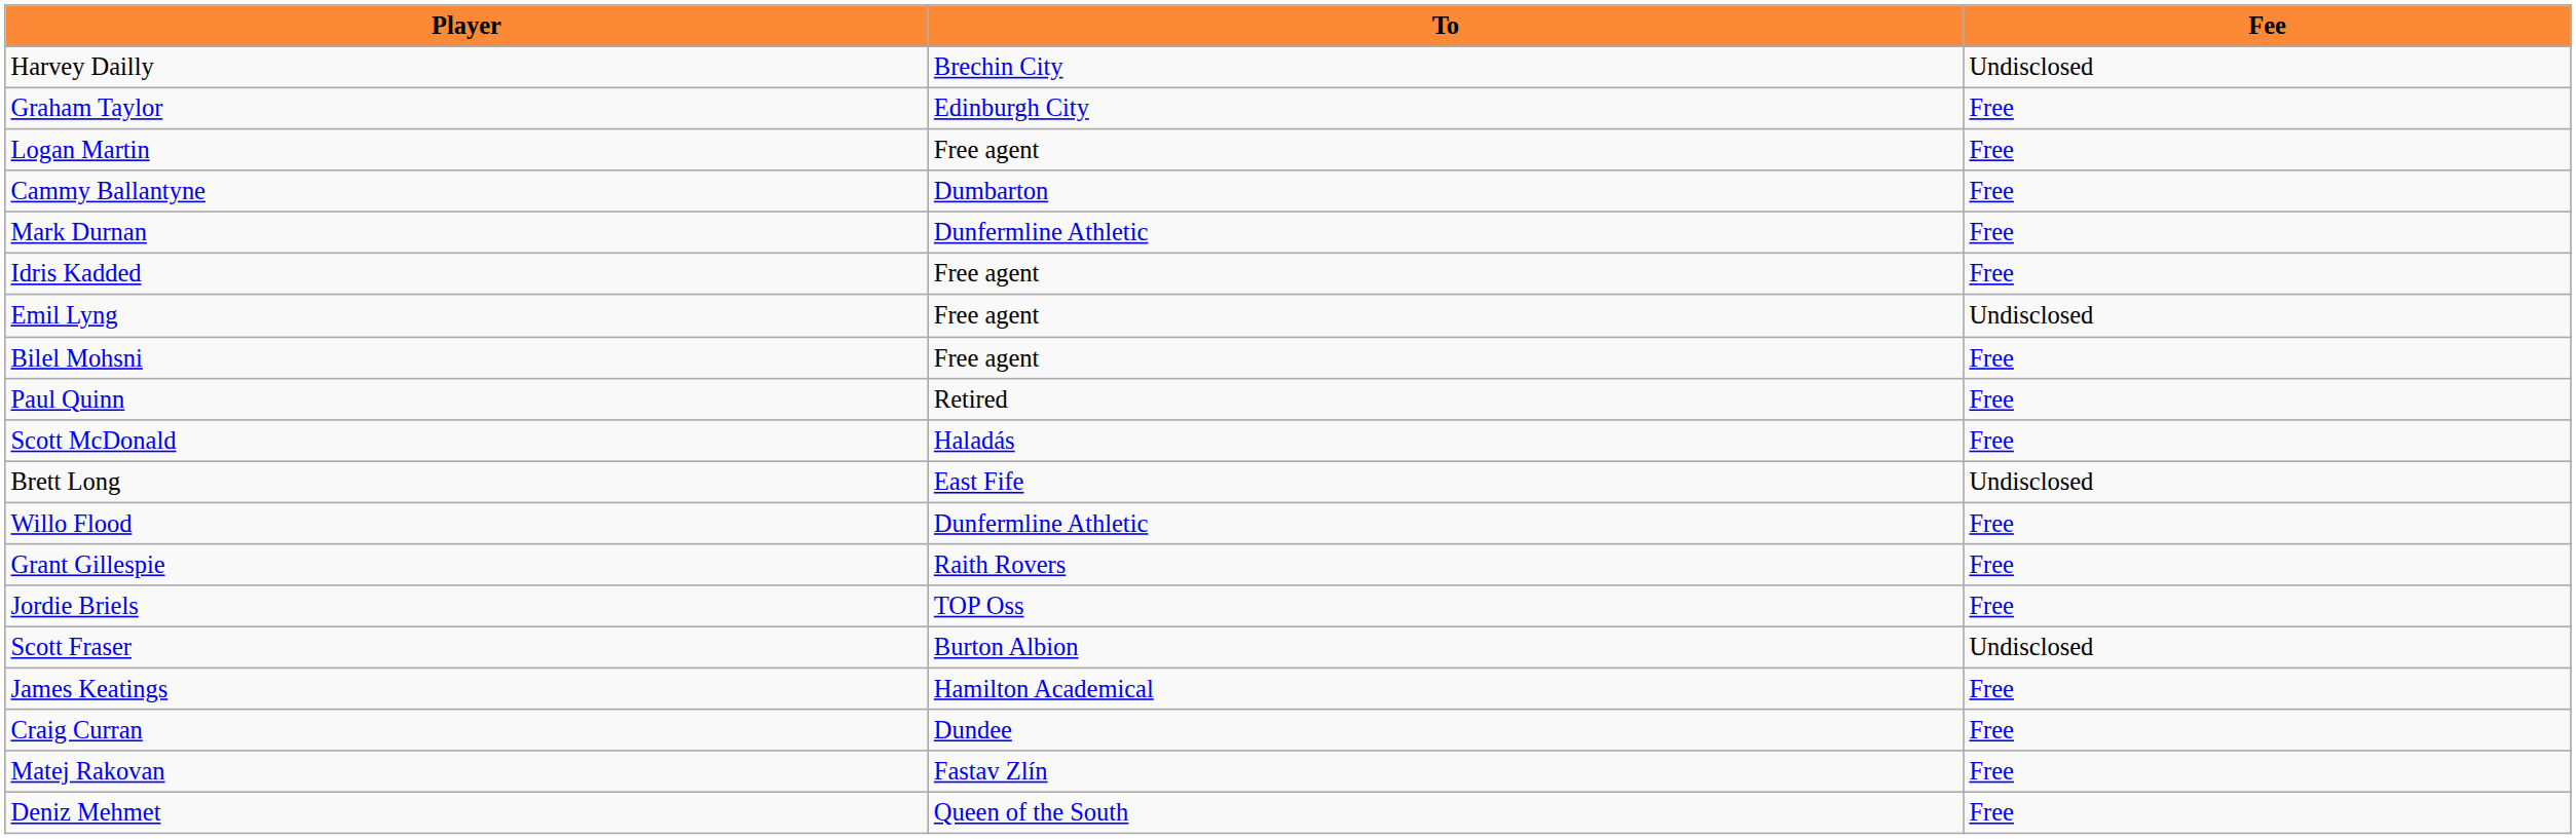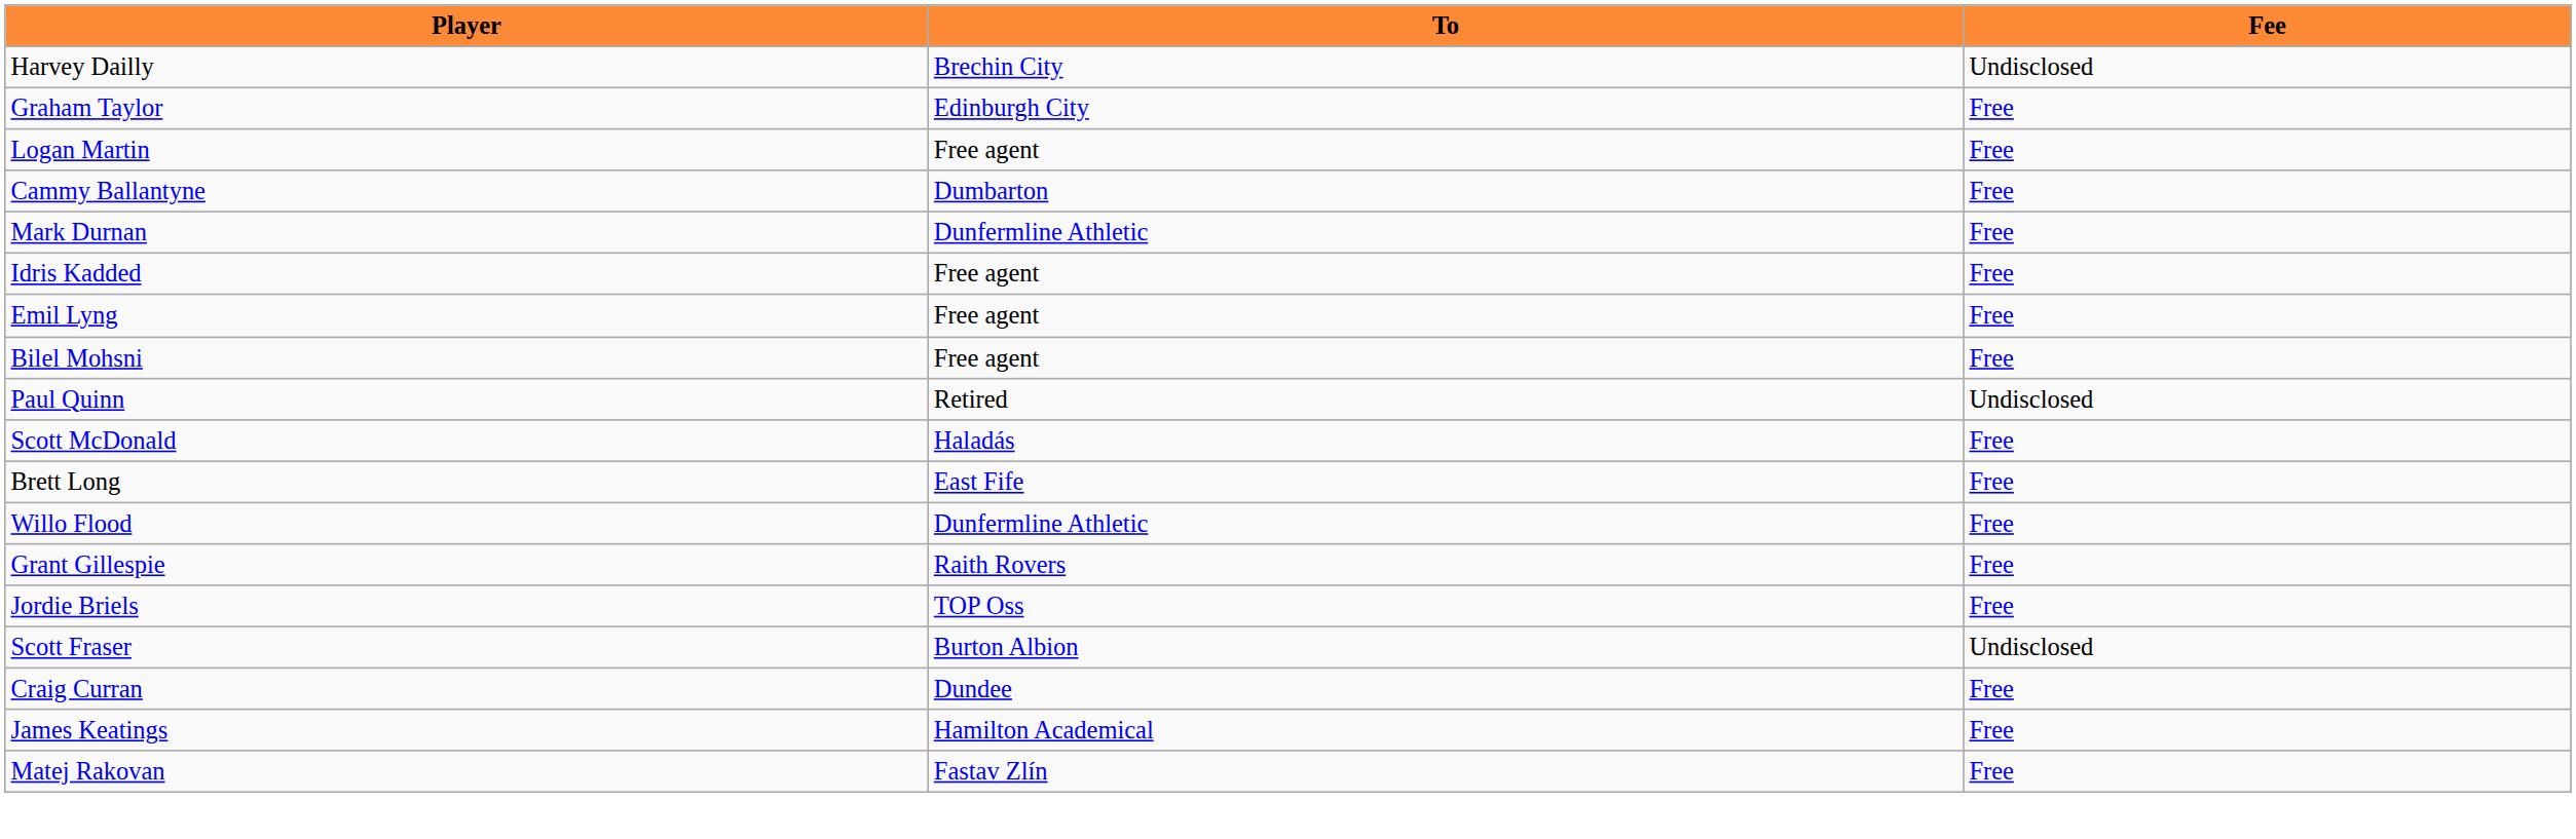 <table class="wikitable" style="text-align:left; font-size:95%;width:98%;">
 <tr>
 <th style="background:#FC8936; color:black;">Player</th>
 <th style="background:#FC8936; color:black;">To</th>
 <th style="background:#FC8936; color:black;">Fee</th>
 </tr>
 <tr>
 <td> Harvey Dailly</td>
 <td> <a href='#'>Brechin City</a></td>
 <td>Undisclosed</td>
 </tr>
 <tr>
 <td> <a href='#'>Graham Taylor</a></td>
 <td> <a href='#'>Edinburgh City</a></td>
 <td><a href='#'>Free</a></td>
 </tr>
 <tr>
 <td> <a href='#'>Logan Martin</a></td>
 <td>Free agent</td>
 <td><a href='#'>Free</a></td>
 </tr>
 <tr>
 <td> <a href='#'>Cammy Ballantyne</a></td>
 <td> <a href='#'>Dumbarton</a></td>
 <td><a href='#'>Free</a></td>
 </tr>
 <tr>
 <td> <a href='#'>Mark Durnan</a></td>
 <td> <a href='#'>Dunfermline Athletic</a></td>
 <td><a href='#'>Free</a></td>
 </tr>
 <tr>
 <td> <a href='#'>Idris Kadded</a></td>
 <td>Free agent</td>
 <td><a href='#'>Free</a></td>
 </tr>
 <tr>
 <td> <a href='#'>Emil Lyng</a></td>
 <td>Free agent</td>
-<td>Undisclosed</td>
+<td><a href='#'>Free</a></td>
 </tr>
 <tr>
 <td> <a href='#'>Bilel Mohsni</a></td>
 <td>Free agent</td>
 <td><a href='#'>Free</a></td>
 </tr>
 <tr>
 <td> <a href='#'>Paul Quinn</a></td>
 <td>Retired</td>
-<td><a href='#'>Free</a></td>
+<td>Undisclosed</td>
 </tr>
 <tr>
 <td> <a href='#'>Scott McDonald</a></td>
 <td> <a href='#'>Haladás</a></td>
 <td><a href='#'>Free</a></td>
 </tr>
 <tr>
 <td> Brett Long</td>
 <td> <a href='#'>East Fife</a></td>
-<td>Undisclosed</td>
+<td><a href='#'>Free</a></td>
 </tr>
 <tr>
 <td> <a href='#'>Willo Flood</a></td>
 <td> <a href='#'>Dunfermline Athletic</a></td>
 <td><a href='#'>Free</a></td>
 </tr>
 <tr>
 <td> <a href='#'>Grant Gillespie</a></td>
 <td> <a href='#'>Raith Rovers</a></td>
 <td><a href='#'>Free</a></td>
 </tr>
 <tr>
 <td> <a href='#'>Jordie Briels</a></td>
 <td> <a href='#'>TOP Oss</a></td>
 <td><a href='#'>Free</a></td>
 </tr>
 <tr>
 <td> <a href='#'>Scott Fraser</a></td>
 <td> <a href='#'>Burton Albion</a></td>
 <td>Undisclosed</td>
 </tr>
 <tr>
-<td> <a href='#'>James Keatings</a></td>
-<td> <a href='#'>Hamilton Academical</a></td>
+<td> <a href='#'>Craig Curran</a></td>
+<td> <a href='#'>Dundee</a></td>
 <td><a href='#'>Free</a></td>
 </tr>
 <tr>
-<td> <a href='#'>Craig Curran</a></td>
-<td> <a href='#'>Dundee</a></td>
+<td> <a href='#'>James Keatings</a></td>
+<td> <a href='#'>Hamilton Academical</a></td>
 <td><a href='#'>Free</a></td>
 </tr>
 <tr>
 <td> <a href='#'>Matej Rakovan</a></td>
 <td> <a href='#'>Fastav Zlín</a></td>
 <td><a href='#'>Free</a></td>
 </tr>
-<tr>
-<td> <a href='#'>Deniz Mehmet</a></td>
-<td> <a href='#'>Queen of the South</a></td>
-<td><a href='#'>Free</a></td>
-</tr>
 </table>
